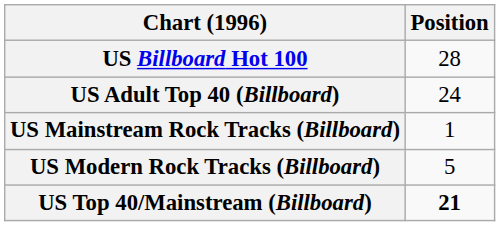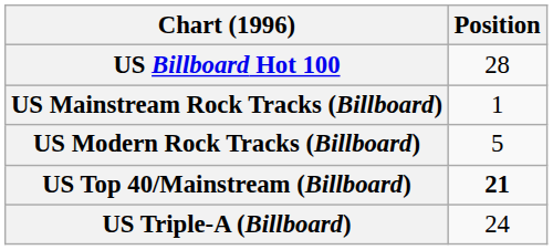 <table class="wikitable sortable plainrowheaders" style="text-align:center">
 <tr>
 <th>Chart (1996)</th>
 <th>Position</th>
 </tr>
 <tr>
 <th scope="row">US <a href='#'><em>Billboard</em> Hot 100</a></th>
 <td>28</td>
-</tr>
-<tr>
-<th scope="row">US Adult Top 40 (<em>Billboard</em>)</th>
-<td>24</td>
 </tr>
 <tr>
 <th scope="row">US Mainstream Rock Tracks (<em>Billboard</em>)</th>
 <td>1</td>
 </tr>
 <tr>
 <th scope="row">US Modern Rock Tracks (<em>Billboard</em>)</th>
 <td>5</td>
 </tr>
 <tr>
 <th scope="row">US Top 40/Mainstream (<em>Billboard</em>)</th>
 <td><strong>21</strong></td>
 </tr>
+<tr>
+<th scope="row">US Triple-A (<em>Billboard</em>)</th>
+<td>24</td>
+</tr>
 </table>
